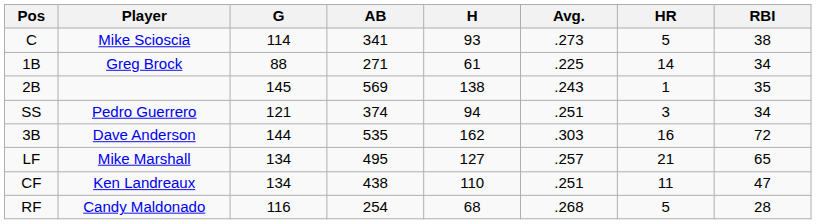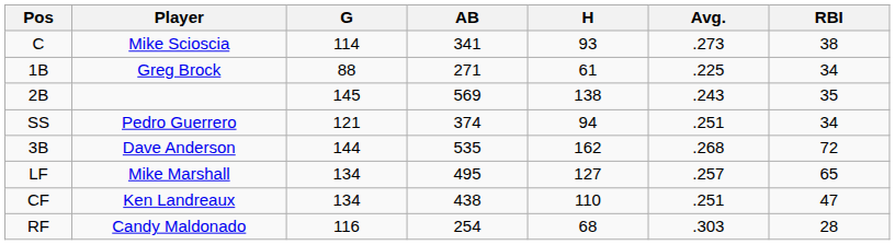 <table class="wikitable sortable">
 <tr>
 <th bgcolor="#DDDDFF" width="5%">Pos</th>
 <th bgcolor="#DDDDFF" width="16%">Player</th>
 <th bgcolor="#DDDDFF" width="9%">G</th>
 <th bgcolor="#DDDDFF" width="9%">AB</th>
 <th bgcolor="#DDDDFF" width="9%">H</th>
 <th bgcolor="#DDDDFF" width="9%">Avg.</th>
-<th bgcolor="#DDDDFF" width="9%">HR</th>
 <th bgcolor="#DDDDFF" width="9%">RBI</th>
 </tr>
 <tr align="center">
 <td>C</td>
 <td><a href='#'>Mike Scioscia</a></td>
 <td>114</td>
 <td>341</td>
 <td>93</td>
 <td>.273</td>
-<td>5</td>
 <td>38</td>
 </tr>
 <tr align=center>
 <td>1B</td>
 <td><a href='#'>Greg Brock</a></td>
 <td>88</td>
 <td>271</td>
 <td>61</td>
 <td>.225</td>
-<td>14</td>
 <td>34</td>
 </tr>
 <tr align=center>
 <td>2B</td>
 <td></td>
 <td>145</td>
 <td>569</td>
 <td>138</td>
 <td>.243</td>
-<td>1</td>
 <td>35</td>
 </tr>
 <tr align="center">
 <td>SS</td>
 <td><a href='#'>Pedro Guerrero</a></td>
 <td>121</td>
 <td>374</td>
 <td>94</td>
 <td>.251</td>
-<td>3</td>
 <td>34</td>
 </tr>
 <tr align=center>
 <td>3B</td>
 <td><a href='#'>Dave Anderson</a></td>
 <td>144</td>
 <td>535</td>
 <td>162</td>
-<td>.303</td>
-<td>16</td>
+<td>.268</td>
 <td>72</td>
 </tr>
 <tr align=center>
 <td>LF</td>
 <td><a href='#'>Mike Marshall</a></td>
 <td>134</td>
 <td>495</td>
 <td>127</td>
 <td>.257</td>
-<td>21</td>
 <td>65</td>
 </tr>
 <tr align=center>
 <td>CF</td>
 <td><a href='#'>Ken Landreaux</a></td>
 <td>134</td>
 <td>438</td>
 <td>110</td>
 <td>.251</td>
-<td>11</td>
 <td>47</td>
 </tr>
 <tr align=center>
 <td>RF</td>
 <td><a href='#'>Candy Maldonado</a></td>
 <td>116</td>
 <td>254</td>
 <td>68</td>
-<td>.268</td>
-<td>5</td>
+<td>.303</td>
 <td>28</td>
 </tr>
 </table>
